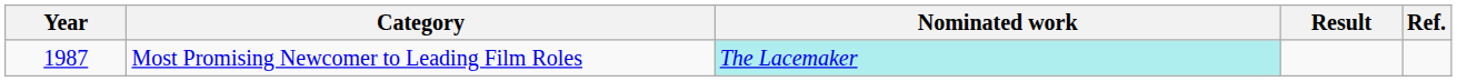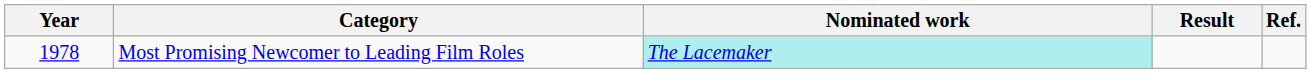 <table class=wikitable>
 <tr>
 <th scope="col" style="width:5em;">Year</th>
 <th scope="col" style="width:26em;">Category</th>
 <th scope="col" style="width:25em;">Nominated work</th>
 <th scope="col" style="width:5em;">Result</th>
 <th>Ref.</th>
 </tr>
 <tr>
-<td style="text-align:center;"><a href='#'>1987</a></td>
+<td style="text-align:center;"><a href='#'>1978</a></td>
 <td><a href='#'>Most Promising Newcomer to Leading Film Roles</a></td>
 <td style="background: paleturquoise;"><em><a href='#'>The Lacemaker</a></em></td>
 <td></td>
 <td style="text-align:center;"></td>
 </tr>
 </table>
